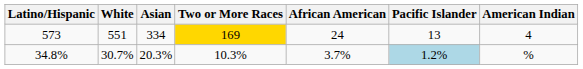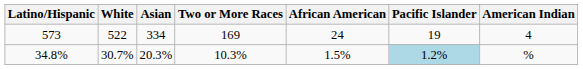 <table class="wikitable"  style="margin-left:50px; text-align:center;">
 <tr>
 <th>Latino/Hispanic</th>
 <th>White</th>
 <th>Asian</th>
 <th>Two or More Races</th>
 <th>African American</th>
 <th>Pacific Islander</th>
 <th>American Indian</th>
 </tr>
 <tr>
 <td>573</td>
-<td>551</td>
+<td>522</td>
 <td>334</td>
-<td style="background: gold;">169</td>
+<td>169</td>
 <td>24</td>
-<td>13</td>
+<td>19</td>
 <td>4</td>
 </tr>
 <tr>
 <td>34.8%</td>
 <td>30.7%</td>
 <td>20.3%</td>
 <td>10.3%</td>
-<td>3.7%</td>
+<td>1.5%</td>
 <td style="background: lightblue;">1.2%</td>
 <td>%</td>
 </tr>
 </table>
